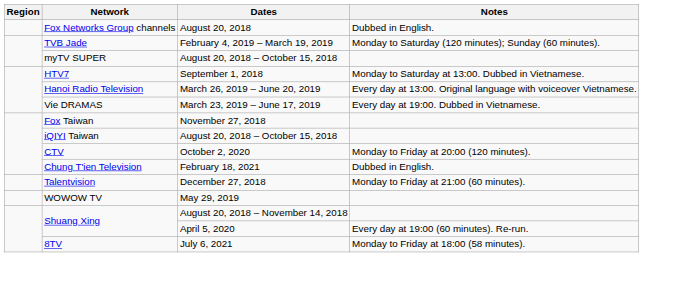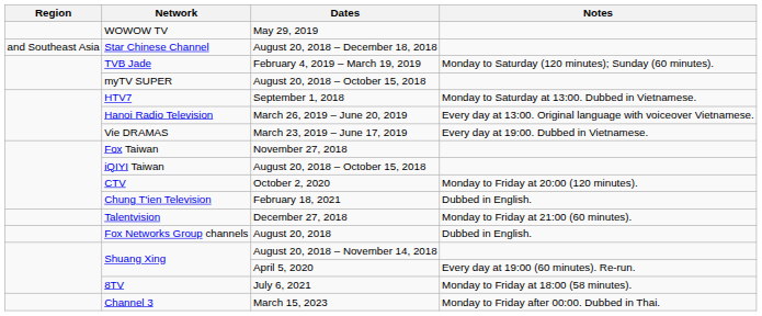 <table class="wikitable">
 <tr>
 <th>Region</th>
 <th>Network</th>
 <th>Dates</th>
 <th>Notes</th>
 </tr>
 <tr>
 <td></td>
-<td><a href='#'>Fox Networks Group</a> channels</td>
-<td>August 20, 2018</td>
-<td>Dubbed in English.</td>
+<td>WOWOW TV</td>
+<td>May 29, 2019</td>
+<td></td>
+</tr>
+<tr>
+<td> and Southeast Asia</td>
+<td><a href='#'>Star Chinese Channel</a></td>
+<td>August 20, 2018 – December 18, 2018</td>
+<td></td>
 </tr>
 <tr>
 <td rowspan="2"></td>
 <td><a href='#'>TVB Jade</a></td>
 <td>February 4, 2019 – March 19, 2019</td>
 <td>Monday to Saturday (120 minutes); Sunday (60 minutes).</td>
 </tr>
 <tr>
 <td>myTV SUPER</td>
 <td>August 20, 2018 – October 15, 2018</td>
 <td></td>
 </tr>
 <tr>
 <td rowspan="3"></td>
 <td><a href='#'>HTV7</a></td>
 <td>September 1, 2018</td>
 <td>Monday to Saturday at 13:00. Dubbed in Vietnamese.</td>
 </tr>
 <tr>
 <td><a href='#'>Hanoi Radio Television</a></td>
 <td>March 26, 2019 – June 20, 2019</td>
 <td>Every day at 13:00. Original language with voiceover Vietnamese.</td>
 </tr>
 <tr>
 <td>Vie DRAMAS</td>
 <td>March 23, 2019 – June 17, 2019</td>
 <td>Every day at 19:00. Dubbed in Vietnamese.</td>
 </tr>
 <tr>
 <td rowspan="4"></td>
 <td><a href='#'>Fox</a> Taiwan</td>
 <td>November 27, 2018</td>
 <td></td>
 </tr>
 <tr>
 <td><a href='#'>iQIYI</a> Taiwan</td>
 <td>August 20, 2018 – October 15, 2018</td>
 <td></td>
 </tr>
 <tr>
 <td><a href='#'>CTV</a></td>
 <td>October 2, 2020</td>
 <td>Monday to Friday at 20:00 (120 minutes).</td>
 </tr>
 <tr>
 <td><a href='#'>Chung T'ien Television</a></td>
 <td>February 18, 2021</td>
 <td>Dubbed in English.</td>
 </tr>
 <tr>
 <td></td>
 <td><a href='#'>Talentvision</a></td>
 <td>December 27, 2018</td>
 <td>Monday to Friday at 21:00 (60 minutes).</td>
 </tr>
 <tr>
 <td></td>
-<td>WOWOW TV</td>
-<td>May 29, 2019</td>
-<td></td>
+<td><a href='#'>Fox Networks Group</a> channels</td>
+<td>August 20, 2018</td>
+<td>Dubbed in English.</td>
 </tr>
 <tr>
 <td rowspan="3"></td>
 <td rowspan="2"><a href='#'>Shuang Xing</a></td>
 <td>August 20, 2018 – November 14, 2018</td>
 <td></td>
 </tr>
 <tr>
 <td>April 5, 2020</td>
 <td>Every day at 19:00 (60 minutes). Re-run.</td>
 </tr>
 <tr>
 <td><a href='#'>8TV</a></td>
 <td>July 6, 2021</td>
 <td>Monday to Friday at 18:00 (58 minutes).</td>
 </tr>
+<tr>
+<td></td>
+<td><a href='#'>Channel 3</a></td>
+<td>March 15, 2023</td>
+<td>Monday to Friday after 00:00. Dubbed in Thai.</td>
+</tr>
 </table>
